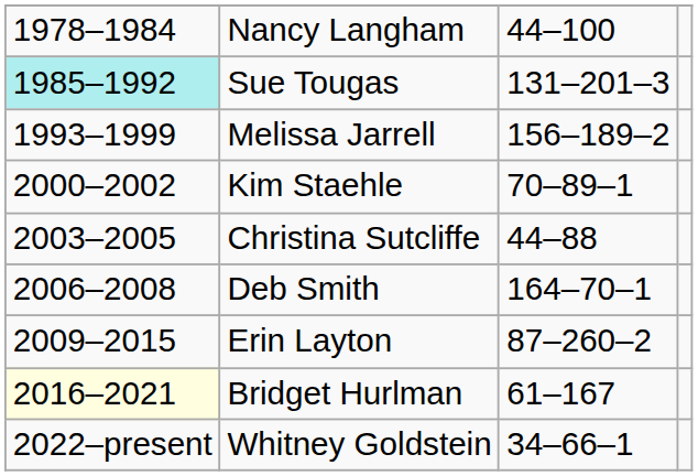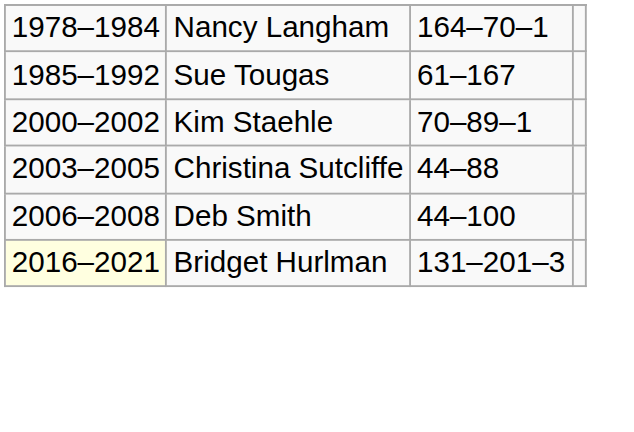 <table class="wikitable">
 <tr style="text-align:center;">
 </tr>
 <tr>
 <td>1978–1984</td>
 <td>Nancy Langham</td>
-<td>44–100</td>
+<td>164–70–1</td>
 <td></td>
 </tr>
 <tr>
-<td style="background: paleturquoise;">1985–1992</td>
+<td>1985–1992</td>
 <td>Sue Tougas</td>
-<td>131–201–3</td>
-<td></td>
-</tr>
-<tr>
-<td>1993–1999</td>
-<td>Melissa Jarrell</td>
-<td>156–189–2</td>
+<td>61–167</td>
 <td></td>
 </tr>
 <tr>
 <td>2000–2002</td>
 <td>Kim Staehle</td>
 <td>70–89–1</td>
 <td></td>
 </tr>
 <tr>
 <td>2003–2005</td>
 <td>Christina Sutcliffe</td>
 <td>44–88</td>
 <td></td>
 </tr>
 <tr>
 <td>2006–2008</td>
 <td>Deb Smith</td>
-<td>164–70–1</td>
-<td></td>
-</tr>
-<tr>
-<td>2009–2015</td>
-<td>Erin Layton</td>
-<td>87–260–2</td>
+<td>44–100</td>
 <td></td>
 </tr>
 <tr>
 <td style="background: lightyellow;">2016–2021</td>
 <td>Bridget Hurlman</td>
-<td>61–167</td>
-<td></td>
-</tr>
-<tr>
-<td>2022–present</td>
-<td>Whitney Goldstein</td>
-<td>34–66–1</td>
+<td>131–201–3</td>
 <td></td>
 </tr>
 </table>
